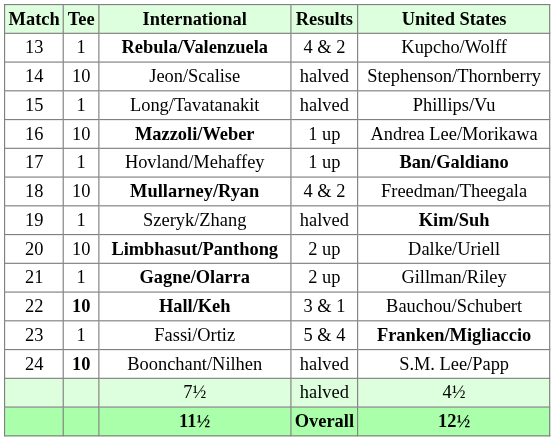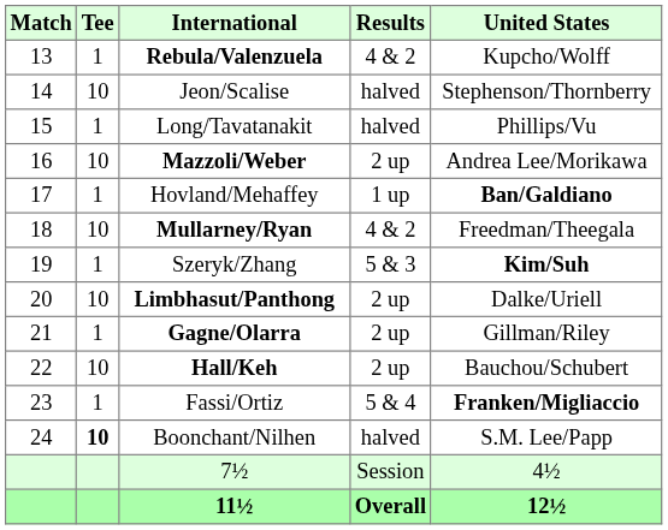 <table border="1" cellpadding="3" style="border-collapse:collapse; text-align:center;">
 <tr style="background:#ddffdd;">
 <th>Match</th>
 <th>Tee</th>
 <th width="160">International</th>
 <th>Results</th>
 <th width="160">United States</th>
 </tr>
 <tr>
 <td>13</td>
 <td>1</td>
 <td><strong>Rebula/Valenzuela</strong></td>
 <td>4 & 2</td>
 <td>Kupcho/Wolff</td>
 </tr>
 <tr>
 <td>14</td>
 <td>10</td>
 <td>Jeon/Scalise</td>
 <td>halved</td>
 <td>Stephenson/Thornberry</td>
 </tr>
 <tr>
 <td>15</td>
 <td>1</td>
 <td>Long/Tavatanakit</td>
 <td>halved</td>
 <td>Phillips/Vu</td>
 </tr>
 <tr>
 <td>16</td>
 <td>10</td>
 <td><strong>Mazzoli/Weber</strong></td>
-<td>1 up</td>
+<td>2 up</td>
 <td>Andrea Lee/Morikawa</td>
 </tr>
 <tr>
 <td>17</td>
 <td>1</td>
 <td>Hovland/Mehaffey</td>
 <td>1 up</td>
 <td><strong>Ban/Galdiano</strong></td>
 </tr>
 <tr>
 <td>18</td>
 <td>10</td>
 <td><strong>Mullarney/Ryan</strong></td>
 <td>4 & 2</td>
 <td>Freedman/Theegala</td>
 </tr>
 <tr>
 <td>19</td>
 <td>1</td>
 <td>Szeryk/Zhang</td>
-<td>halved</td>
+<td>5 & 3</td>
 <td><strong>Kim/Suh</strong></td>
 </tr>
 <tr>
 <td>20</td>
 <td>10</td>
 <td><strong>Limbhasut/Panthong</strong></td>
 <td>2 up</td>
 <td>Dalke/Uriell</td>
 </tr>
 <tr>
 <td>21</td>
 <td>1</td>
 <td><strong>Gagne/Olarra</strong></td>
 <td>2 up</td>
 <td>Gillman/Riley</td>
 </tr>
 <tr>
 <td>22</td>
-<td><strong>10</strong></td>
+<td>10</td>
 <td><strong>Hall/Keh</strong></td>
-<td>3 & 1</td>
+<td>2 up</td>
 <td>Bauchou/Schubert</td>
 </tr>
 <tr>
 <td>23</td>
 <td>1</td>
 <td>Fassi/Ortiz</td>
 <td>5 & 4</td>
 <td><strong>Franken/Migliaccio</strong></td>
 </tr>
 <tr>
 <td>24</td>
 <td><strong>10</strong></td>
 <td>Boonchant/Nilhen</td>
 <td>halved</td>
 <td>S.M. Lee/Papp</td>
 </tr>
 <tr style="background:#ddffdd;">
 <td></td>
 <td></td>
 <td>7½</td>
-<td>halved</td>
+<td>Session</td>
 <td>4½</td>
 </tr>
 <tr style="background:#aaffaa;">
 <th></th>
 <th></th>
 <th>11½</th>
 <th>Overall</th>
 <th>12½</th>
 </tr>
 </table>
